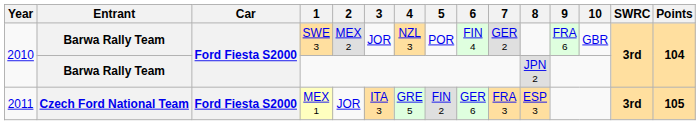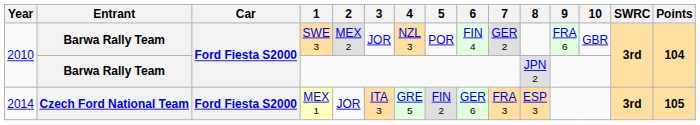 <table class="wikitable" border="1" style="text-align:center; font-size:85%;">
 <tr>
 <th>Year</th>
 <th>Entrant</th>
 <th>Car</th>
 <th>1</th>
 <th>2</th>
 <th>3</th>
 <th>4</th>
 <th>5</th>
 <th>6</th>
 <th>7</th>
 <th>8</th>
 <th>9</th>
 <th>10</th>
 <th>SWRC</th>
 <th>Points</th>
 </tr>
 <tr>
 <td rowspan=2><a href='#'>2010</a></td>
 <th nowrap>Barwa Rally Team</th>
 <th rowspan=2 nowrap><a href='#'>Ford Fiesta S2000</a></th>
 <td style="background:#FFDF9F;"><a href='#'>SWE</a><br><small>3</small></td>
 <td style="background:#DFDFDF;"><a href='#'>MEX</a><br><small>2</small></td>
 <td><a href='#'>JOR</a></td>
 <td style="background:#FFDF9F;"><a href='#'>NZL</a><br><small>3</small></td>
 <td><a href='#'>POR</a></td>
 <td style="background:#DFFFDF;"><a href='#'>FIN</a><br><small>4</small></td>
 <td style="background:#DFDFDF;"><a href='#'>GER</a><br><small>2</small></td>
 <td></td>
 <td style="background:#DFFFDF;"><a href='#'>FRA</a><br><small>6</small></td>
 <td><a href='#'>GBR</a></td>
 <td style="background:#FFDF9F;" rowspan=2><strong>3rd</strong></td>
 <td style="background:#FFDF9F;" rowspan=2><strong>104</strong></td>
 </tr>
 <tr>
 <th nowrap>Barwa Rally Team</th>
 <td colspan=7></td>
 <td style="background:#DFDFDF;"><a href='#'>JPN</a><br><small>2</small></td>
 <td colspan=2></td>
 </tr>
 <tr>
-<td><a href='#'>2011</a></td>
+<td><a href='#'>2014</a></td>
 <th nowrap><a href='#'>Czech Ford National Team</a></th>
 <th nowrap><a href='#'>Ford Fiesta S2000</a></th>
 <td style="background:#FFFFBF;"><a href='#'>MEX</a><br><small>1</small></td>
 <td><a href='#'>JOR</a></td>
 <td style="background:#FFDF9F;"><a href='#'>ITA</a><br><small>3</small></td>
 <td style="background:#DFFFDF;"><a href='#'>GRE</a><br><small>5</small></td>
 <td style="background:#DFDFDF;"><a href='#'>FIN</a><br><small>2</small></td>
 <td style="background:#DFFFDF;"><a href='#'>GER</a><br><small>6</small></td>
 <td style="background:#FFDF9F;"><a href='#'>FRA</a><br><small>3</small></td>
 <td style="background:#FFDF9F;"><a href='#'>ESP</a><br><small>3</small></td>
 <td colspan=2></td>
 <td style="background:#FFDF9F;"><strong>3rd</strong></td>
 <td style="background:#FFDF9F;"><strong>105</strong></td>
 </tr>
 </table>
